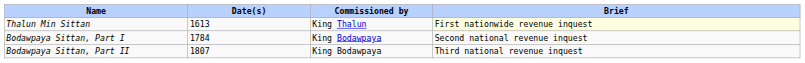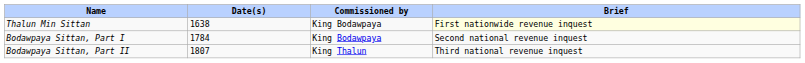 <table width=100% class="wikitable sortable" border="1">
 <tr>
 <th style="background-color:#B9D1FF" width=15%>Name</th>
 <th style="background-color:#B9D1FF" width=10%>Date(s)</th>
 <th style="background-color:#B9D1FF" width=10%>Commissioned by</th>
 <th style="background-color:#B9D1FF" width=30%>Brief</th>
 </tr>
 <tr>
 <td><em>Thalun Min Sittan</em></td>
-<td>1613</td>
-<td>King <a href='#'>Thalun</a></td>
+<td>1638</td>
+<td>King Bodawpaya</td>
 <td style="background: lightyellow;">First nationwide revenue inquest</td>
 </tr>
 <tr>
 <td><em>Bodawpaya Sittan, Part I</em></td>
 <td>1784</td>
 <td>King <a href='#'>Bodawpaya</a></td>
 <td>Second national revenue inquest</td>
 </tr>
 <tr>
 <td><em>Bodawpaya Sittan, Part II</em></td>
 <td>1807</td>
-<td>King Bodawpaya</td>
+<td>King <a href='#'>Thalun</a></td>
 <td>Third national revenue inquest</td>
 </tr>
 </table>
